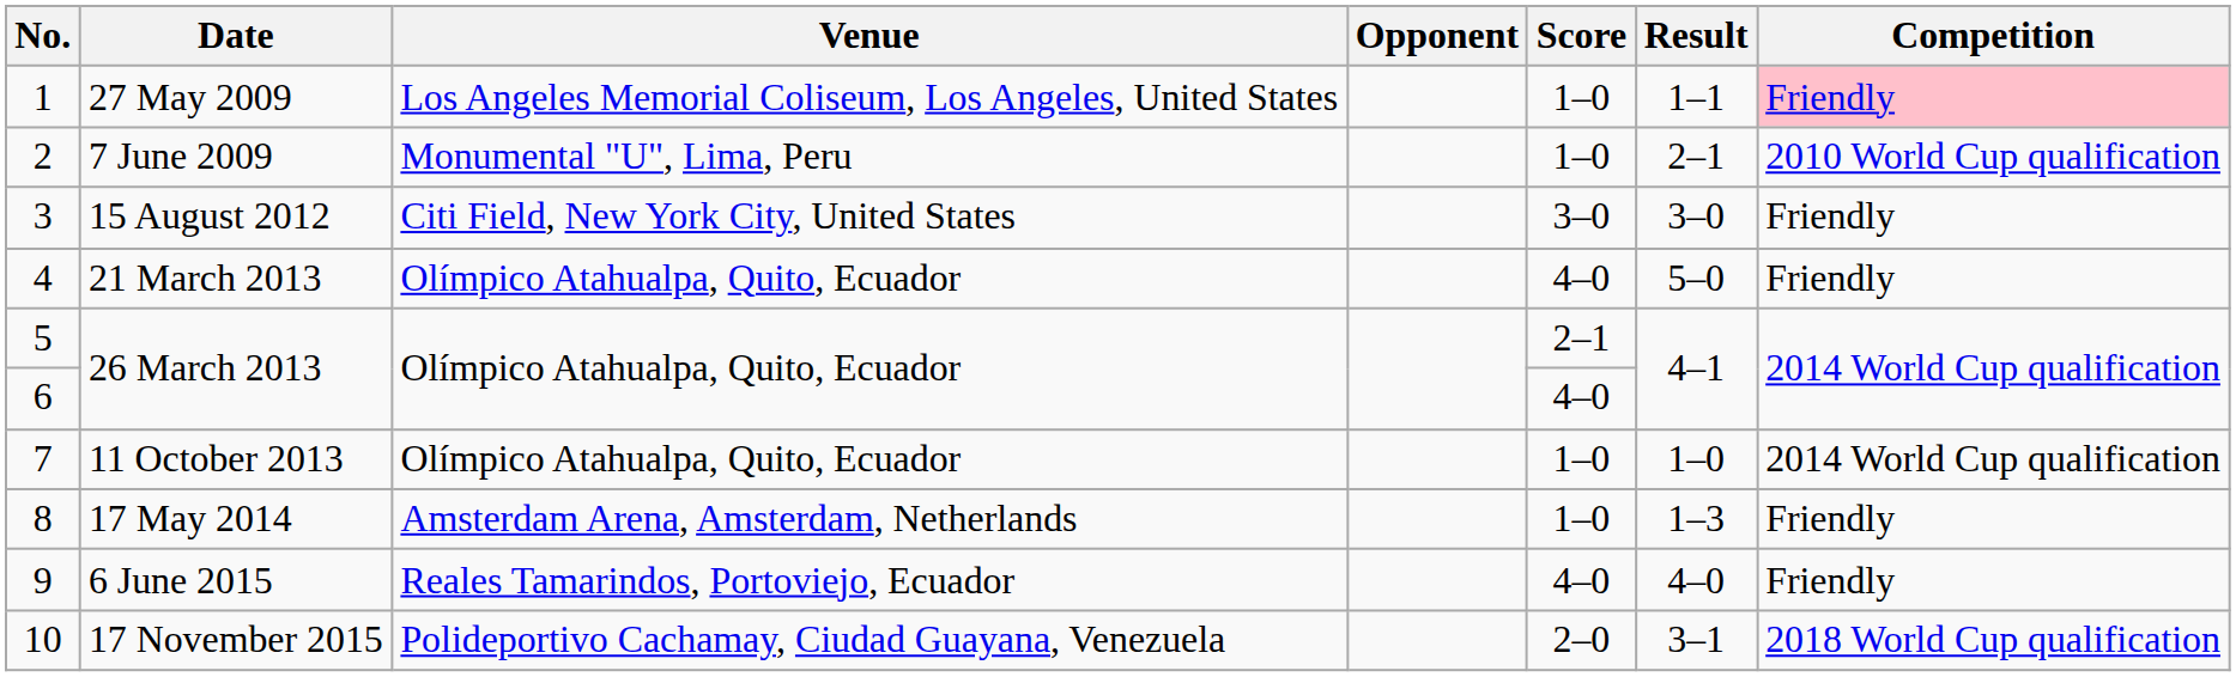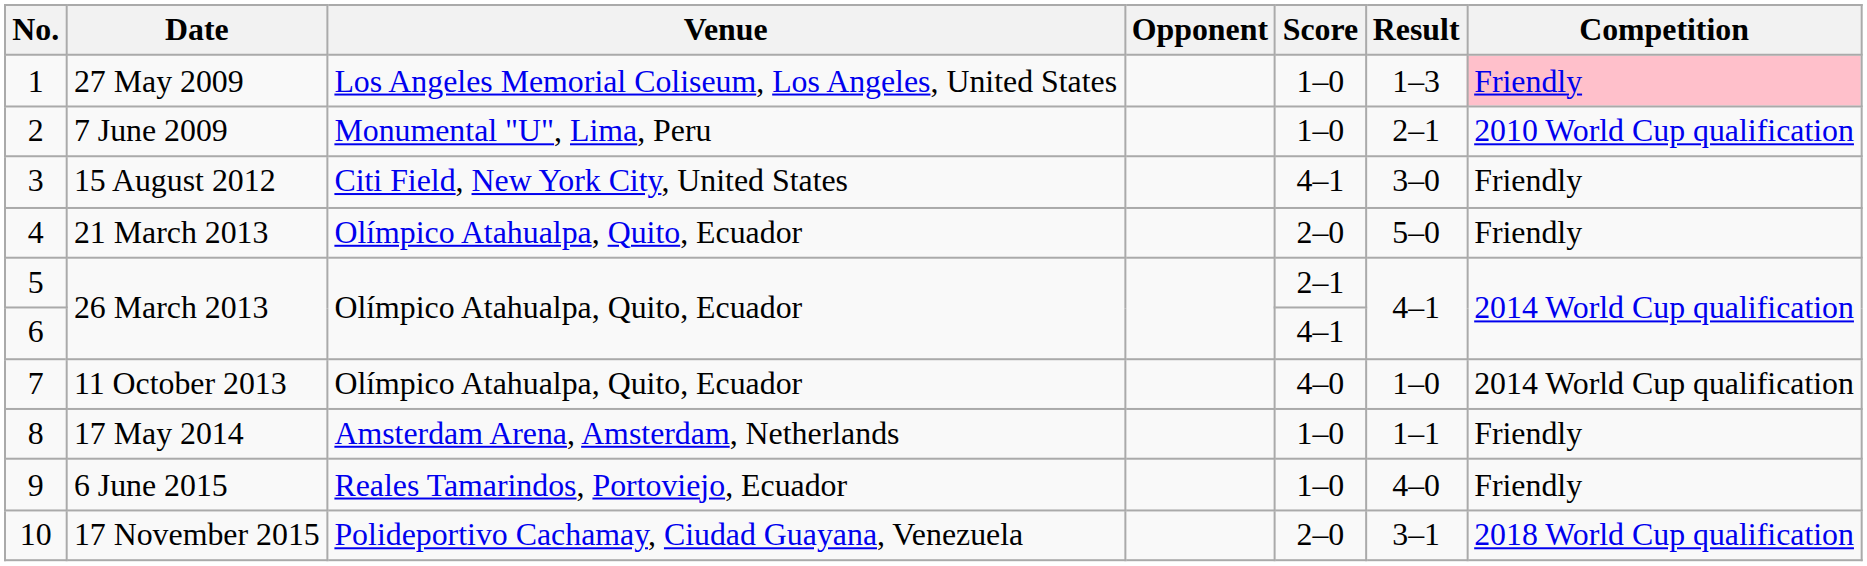 <table class="wikitable plainrowheaders">
 <tr>
 <th>No.</th>
 <th>Date</th>
 <th>Venue</th>
 <th>Opponent</th>
 <th>Score</th>
 <th>Result</th>
 <th>Competition</th>
 </tr>
 <tr>
 <td scope=row style=text-align:center>1</td>
 <td>27 May 2009</td>
 <td><a href='#'>Los Angeles Memorial Coliseum</a>, <a href='#'>Los Angeles</a>, United States</td>
 <td></td>
 <td style=text-align:center>1–0</td>
-<td style=text-align:center>1–1</td>
+<td style=text-align:center>1–3</td>
 <td style="background: pink;"><a href='#'>Friendly</a></td>
 </tr>
 <tr>
 <td scope=row style=text-align:center>2</td>
 <td>7 June 2009</td>
 <td><a href='#'>Monumental "U"</a>, <a href='#'>Lima</a>, Peru</td>
 <td></td>
 <td style=text-align:center>1–0</td>
 <td style=text-align:center>2–1</td>
 <td><a href='#'>2010 World Cup qualification</a></td>
 </tr>
 <tr>
 <td scope=row style=text-align:center>3</td>
 <td>15 August 2012</td>
 <td><a href='#'>Citi Field</a>, <a href='#'>New York City</a>, United States</td>
 <td></td>
-<td style=text-align:center>3–0</td>
+<td style=text-align:center>4–1</td>
 <td style=text-align:center>3–0</td>
 <td>Friendly</td>
 </tr>
 <tr>
 <td scope=row style=text-align:center>4</td>
 <td>21 March 2013</td>
 <td><a href='#'>Olímpico Atahualpa</a>, <a href='#'>Quito</a>, Ecuador</td>
 <td></td>
-<td style=text-align:center>4–0</td>
+<td style=text-align:center>2–0</td>
 <td style=text-align:center>5–0</td>
 <td>Friendly</td>
 </tr>
 <tr>
 <td scope=row style=text-align:center>5</td>
 <td rowspan=2>26 March 2013</td>
 <td rowspan=2>Olímpico Atahualpa, Quito, Ecuador</td>
 <td rowspan=2></td>
 <td style=text-align:center>2–1</td>
 <td rowspan=2 style=text-align:center>4–1</td>
 <td rowspan=2><a href='#'>2014 World Cup qualification</a></td>
 </tr>
 <tr>
 <td scope=row style=text-align:center>6</td>
-<td style=text-align:center>4–0</td>
+<td style=text-align:center>4–1</td>
 </tr>
 <tr>
 <td scope=row style=text-align:center>7</td>
 <td>11 October 2013</td>
 <td>Olímpico Atahualpa, Quito, Ecuador</td>
 <td></td>
-<td style=text-align:center>1–0</td>
+<td style=text-align:center>4–0</td>
 <td style=text-align:center>1–0</td>
 <td>2014 World Cup qualification</td>
 </tr>
 <tr>
 <td scope=row style=text-align:center>8</td>
 <td>17 May 2014</td>
 <td><a href='#'>Amsterdam Arena</a>, <a href='#'>Amsterdam</a>, Netherlands</td>
 <td></td>
 <td style=text-align:center>1–0</td>
-<td style=text-align:center>1–3</td>
+<td style=text-align:center>1–1</td>
 <td>Friendly</td>
 </tr>
 <tr>
 <td scope=row style=text-align:center>9</td>
 <td>6 June 2015</td>
 <td><a href='#'>Reales Tamarindos</a>, <a href='#'>Portoviejo</a>, Ecuador</td>
 <td></td>
-<td style=text-align:center>4–0</td>
+<td style=text-align:center>1–0</td>
 <td style=text-align:center>4–0</td>
 <td>Friendly</td>
 </tr>
 <tr>
 <td scope=row style=text-align:center>10</td>
 <td>17 November 2015</td>
 <td><a href='#'>Polideportivo Cachamay</a>, <a href='#'>Ciudad Guayana</a>, Venezuela</td>
 <td></td>
 <td style=text-align:center>2–0</td>
 <td style=text-align:center>3–1</td>
 <td><a href='#'>2018 World Cup qualification</a></td>
 </tr>
 </table>
